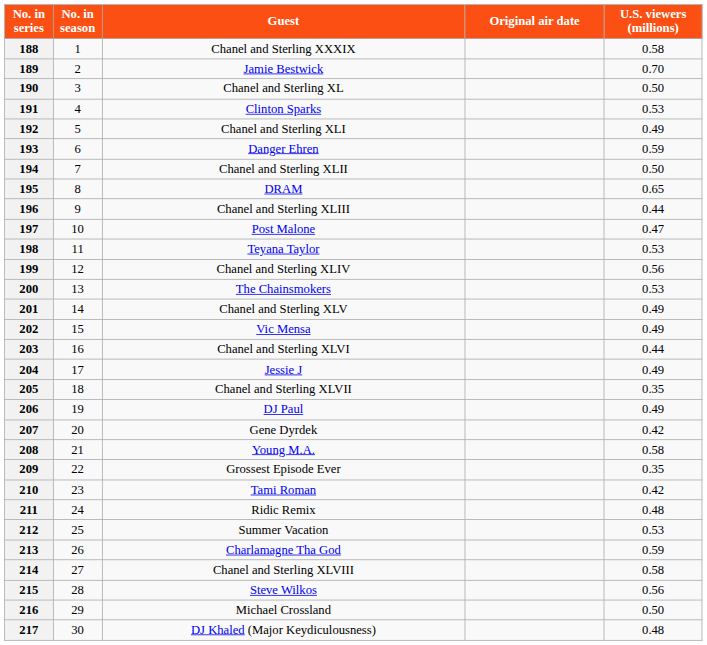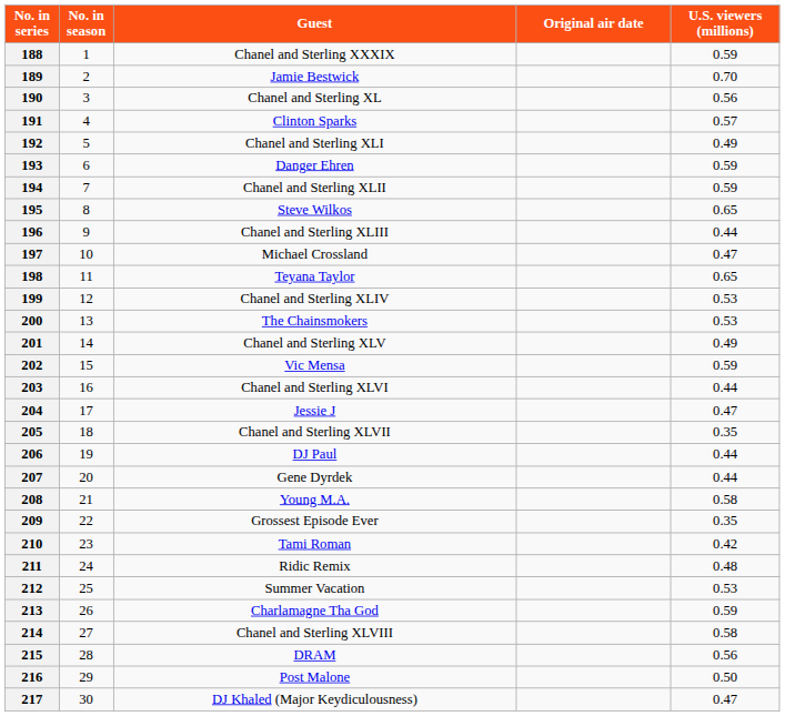 <table class="wikitable plainrowheaders" style="width:100%;text-align: center">
 <tr>
 <th scope="col" style="background-color: #FB4F14; color: #FFFFFF;" width=7%>No. in<br>series</th>
 <th scope="col" style="background-color: #FB4F14; color: #FFFFFF;" width=7%>No. in<br>season</th>
 <th scope="col" style="background-color: #FB4F14; color: #FFFFFF;">Guest</th>
 <th scope="col" style="background-color: #FB4F14; color: #FFFFFF;" width=20%>Original air date</th>
 <th scope="col" style="background-color: #FB4F14; color: #FFFFFF;" width=14%>U.S. viewers<br>(millions)</th>
 </tr>
 <tr>
 <th>188</th>
 <td>1</td>
 <td>Chanel and Sterling XXXIX</td>
 <td></td>
-<td>0.58</td>
+<td>0.59</td>
 </tr>
 <tr>
 <th>189</th>
 <td>2</td>
 <td><a href='#'>Jamie Bestwick</a></td>
 <td></td>
 <td>0.70</td>
 </tr>
 <tr>
 <th>190</th>
 <td>3</td>
 <td>Chanel and Sterling XL</td>
 <td></td>
-<td>0.50</td>
+<td>0.56</td>
 </tr>
 <tr>
 <th>191</th>
 <td>4</td>
 <td><a href='#'>Clinton Sparks</a></td>
 <td></td>
-<td>0.53</td>
+<td>0.57</td>
 </tr>
 <tr>
 <th>192</th>
 <td>5</td>
 <td>Chanel and Sterling XLI</td>
 <td></td>
 <td>0.49</td>
 </tr>
 <tr>
 <th>193</th>
 <td>6</td>
 <td><a href='#'>Danger Ehren</a></td>
 <td></td>
 <td>0.59</td>
 </tr>
 <tr>
 <th>194</th>
 <td>7</td>
 <td>Chanel and Sterling XLII</td>
 <td></td>
-<td>0.50</td>
+<td>0.59</td>
 </tr>
 <tr>
 <th>195</th>
 <td>8</td>
-<td><a href='#'>DRAM</a></td>
+<td><a href='#'>Steve Wilkos</a></td>
 <td></td>
 <td>0.65</td>
 </tr>
 <tr>
 <th>196</th>
 <td>9</td>
 <td>Chanel and Sterling XLIII</td>
 <td></td>
 <td>0.44</td>
 </tr>
 <tr>
 <th>197</th>
 <td>10</td>
-<td><a href='#'>Post Malone</a></td>
+<td>Michael Crossland</td>
 <td></td>
 <td>0.47</td>
 </tr>
 <tr>
 <th>198</th>
 <td>11</td>
 <td><a href='#'>Teyana Taylor</a></td>
 <td></td>
-<td>0.53</td>
+<td>0.65</td>
 </tr>
 <tr>
 <th>199</th>
 <td>12</td>
 <td>Chanel and Sterling XLIV</td>
 <td></td>
-<td>0.56</td>
+<td>0.53</td>
 </tr>
 <tr>
 <th>200</th>
 <td>13</td>
 <td><a href='#'>The Chainsmokers</a></td>
 <td></td>
 <td>0.53</td>
 </tr>
 <tr>
 <th>201</th>
 <td>14</td>
 <td>Chanel and Sterling XLV</td>
 <td></td>
 <td>0.49</td>
 </tr>
 <tr>
 <th>202</th>
 <td>15</td>
 <td><a href='#'>Vic Mensa</a></td>
 <td></td>
-<td>0.49</td>
+<td>0.59</td>
 </tr>
 <tr>
 <th>203</th>
 <td>16</td>
 <td>Chanel and Sterling XLVI</td>
 <td></td>
 <td>0.44</td>
 </tr>
 <tr>
 <th>204</th>
 <td>17</td>
 <td><a href='#'>Jessie J</a></td>
 <td></td>
-<td>0.49</td>
+<td>0.47</td>
 </tr>
 <tr>
 <th>205</th>
 <td>18</td>
 <td>Chanel and Sterling XLVII</td>
 <td></td>
 <td>0.35</td>
 </tr>
 <tr>
 <th>206</th>
 <td>19</td>
 <td><a href='#'>DJ Paul</a></td>
 <td></td>
-<td>0.49</td>
+<td>0.44</td>
 </tr>
 <tr>
 <th>207</th>
 <td>20</td>
 <td>Gene Dyrdek</td>
 <td></td>
-<td>0.42</td>
+<td>0.44</td>
 </tr>
 <tr>
 <th>208</th>
 <td>21</td>
 <td><a href='#'>Young M.A.</a></td>
 <td></td>
 <td>0.58</td>
 </tr>
 <tr>
 <th>209</th>
 <td>22</td>
 <td>Grossest Episode Ever</td>
 <td></td>
 <td>0.35</td>
 </tr>
 <tr>
 <th>210</th>
 <td>23</td>
 <td><a href='#'>Tami Roman</a></td>
 <td></td>
 <td>0.42</td>
 </tr>
 <tr>
 <th>211</th>
 <td>24</td>
 <td>Ridic Remix</td>
 <td></td>
 <td>0.48</td>
 </tr>
 <tr>
 <th>212</th>
 <td>25</td>
 <td>Summer Vacation</td>
 <td></td>
 <td>0.53</td>
 </tr>
 <tr>
 <th>213</th>
 <td>26</td>
 <td><a href='#'>Charlamagne Tha God</a></td>
 <td></td>
 <td>0.59</td>
 </tr>
 <tr>
 <th>214</th>
 <td>27</td>
 <td>Chanel and Sterling XLVIII</td>
 <td></td>
 <td>0.58</td>
 </tr>
 <tr>
 <th>215</th>
 <td>28</td>
-<td><a href='#'>Steve Wilkos</a></td>
+<td><a href='#'>DRAM</a></td>
 <td></td>
 <td>0.56</td>
 </tr>
 <tr>
 <th>216</th>
 <td>29</td>
-<td>Michael Crossland</td>
+<td><a href='#'>Post Malone</a></td>
 <td></td>
 <td>0.50</td>
 </tr>
 <tr>
 <th>217</th>
 <td>30</td>
 <td><a href='#'>DJ Khaled</a> (Major Keydiculousness)</td>
 <td></td>
-<td>0.48</td>
+<td>0.47</td>
 </tr>
 </table>
